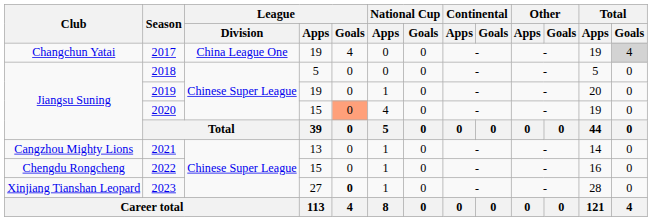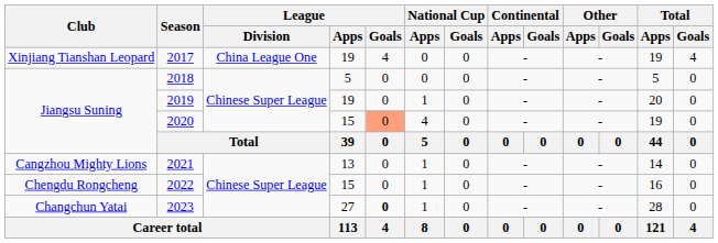 <table class="wikitable" style="text-align: center">
 <tr>
 <th rowspan="2">Club</th>
 <th rowspan="2">Season</th>
 <th colspan="3">League</th>
 <th colspan="2">National Cup</th>
 <th colspan="2">Continental</th>
 <th colspan="2">Other</th>
 <th colspan="2">Total</th>
 </tr>
 <tr>
 <th>Division</th>
 <th>Apps</th>
 <th>Goals</th>
 <th>Apps</th>
 <th>Goals</th>
 <th>Apps</th>
 <th>Goals</th>
 <th>Apps</th>
 <th>Goals</th>
 <th>Apps</th>
 <th>Goals</th>
 </tr>
 <tr>
-<td><a href='#'>Changchun Yatai</a></td>
+<td><a href='#'>Xinjiang Tianshan Leopard</a></td>
 <td><a href='#'>2017</a></td>
 <td><a href='#'>China League One</a></td>
 <td>19</td>
 <td>4</td>
 <td>0</td>
 <td>0</td>
 <td colspan="2">-</td>
 <td colspan="2">-</td>
 <td>19</td>
-<td style="background: lightgrey;">4</td>
+<td>4</td>
 </tr>
 <tr>
 <td rowspan=4><a href='#'>Jiangsu Suning</a></td>
 <td><a href='#'>2018</a></td>
 <td rowspan=3><a href='#'>Chinese Super League</a></td>
 <td>5</td>
 <td>0</td>
 <td>0</td>
 <td>0</td>
 <td colspan="2">-</td>
 <td colspan="2">-</td>
 <td>5</td>
 <td>0</td>
 </tr>
 <tr>
 <td><a href='#'>2019</a></td>
 <td>19</td>
 <td>0</td>
 <td>1</td>
 <td>0</td>
 <td colspan="2">-</td>
 <td colspan="2">-</td>
 <td>20</td>
 <td>0</td>
 </tr>
 <tr>
 <td><a href='#'>2020</a></td>
 <td>15</td>
 <td style="background: lightsalmon;">0</td>
 <td>4</td>
 <td>0</td>
 <td colspan="2">-</td>
 <td colspan="2">-</td>
 <td>19</td>
 <td>0</td>
 </tr>
 <tr>
 <th colspan="2"><strong>Total</strong></th>
 <th>39</th>
 <th>0</th>
 <th>5</th>
 <th>0</th>
 <th>0</th>
 <th>0</th>
 <th>0</th>
 <th>0</th>
 <th>44</th>
 <th>0</th>
 </tr>
 <tr>
 <td><a href='#'>Cangzhou Mighty Lions</a></td>
 <td><a href='#'>2021</a></td>
 <td rowspan=3><a href='#'>Chinese Super League</a></td>
 <td>13</td>
 <td>0</td>
 <td>1</td>
 <td>0</td>
 <td colspan="2">-</td>
 <td colspan="2">-</td>
 <td>14</td>
 <td>0</td>
 </tr>
 <tr>
 <td><a href='#'>Chengdu Rongcheng</a></td>
 <td><a href='#'>2022</a></td>
 <td>15</td>
 <td>0</td>
 <td>1</td>
 <td>0</td>
 <td colspan="2">-</td>
 <td colspan="2">-</td>
 <td>16</td>
 <td>0</td>
 </tr>
 <tr>
-<td><a href='#'>Xinjiang Tianshan Leopard</a></td>
+<td><a href='#'>Changchun Yatai</a></td>
 <td><a href='#'>2023</a></td>
 <td>27</td>
 <td><strong>0</strong></td>
 <td>1</td>
 <td>0</td>
 <td colspan="2">-</td>
 <td colspan="2">-</td>
 <td>28</td>
 <td>0</td>
 </tr>
 <tr>
 <th colspan=3>Career total</th>
 <th>113</th>
 <th>4</th>
 <th>8</th>
 <th>0</th>
 <th>0</th>
 <th>0</th>
 <th>0</th>
 <th>0</th>
 <th>121</th>
 <th>4</th>
 </tr>
 </table>
